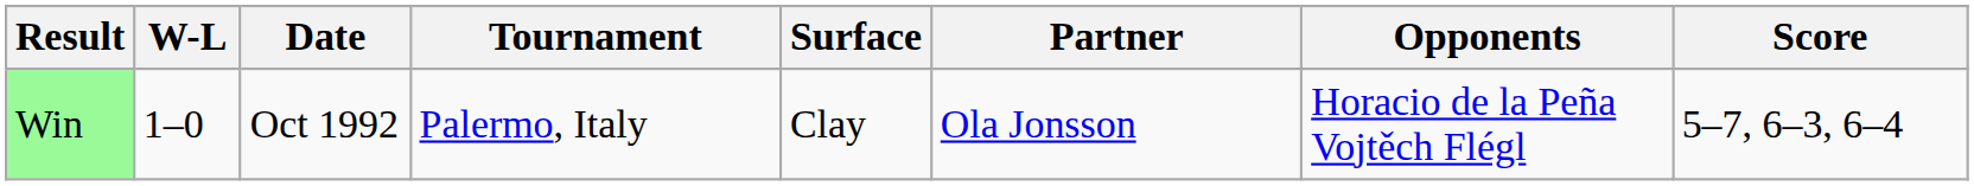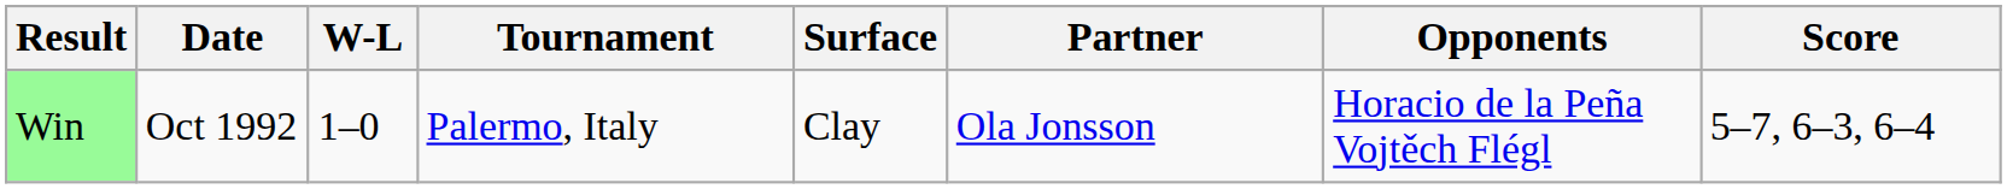 <table class="sortable wikitable">
 <tr>
 <th style="width:40px">Result</th>
+<th style="width:60px">Date</th>
 <th style="width:35px" class="unsortable">W-L</th>
-<th style="width:60px">Date</th>
 <th style="width:140px">Tournament</th>
 <th style="width:50px">Surface</th>
 <th style="width:140px">Partner</th>
 <th style="width:140px">Opponents</th>
 <th style="width:110px" class="unsortable">Score</th>
 </tr>
 <tr>
 <td style="background:#98fb98;">Win</td>
+<td>Oct 1992</td>
 <td>1–0</td>
-<td>Oct 1992</td>
 <td><a href='#'>Palermo</a>, Italy</td>
 <td>Clay</td>
 <td> <a href='#'>Ola Jonsson</a></td>
 <td> <a href='#'>Horacio de la Peña</a><br> <a href='#'>Vojtěch Flégl</a></td>
 <td>5–7, 6–3, 6–4</td>
 </tr>
 </table>
